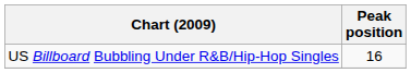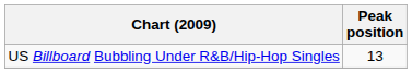 <table class="wikitable sortable">
 <tr>
 <th align="left">Chart (2009)</th>
 <th align="center">Peak<br>position</th>
 </tr>
 <tr>
 <td align="left">US <a href='#'><em>Billboard</em></a> <a href='#'>Bubbling Under R&B/Hip-Hop Singles</a></td>
-<td align="center">16</td>
+<td align="center">13</td>
 </tr>
 <tr>
 </tr>
 </table>
